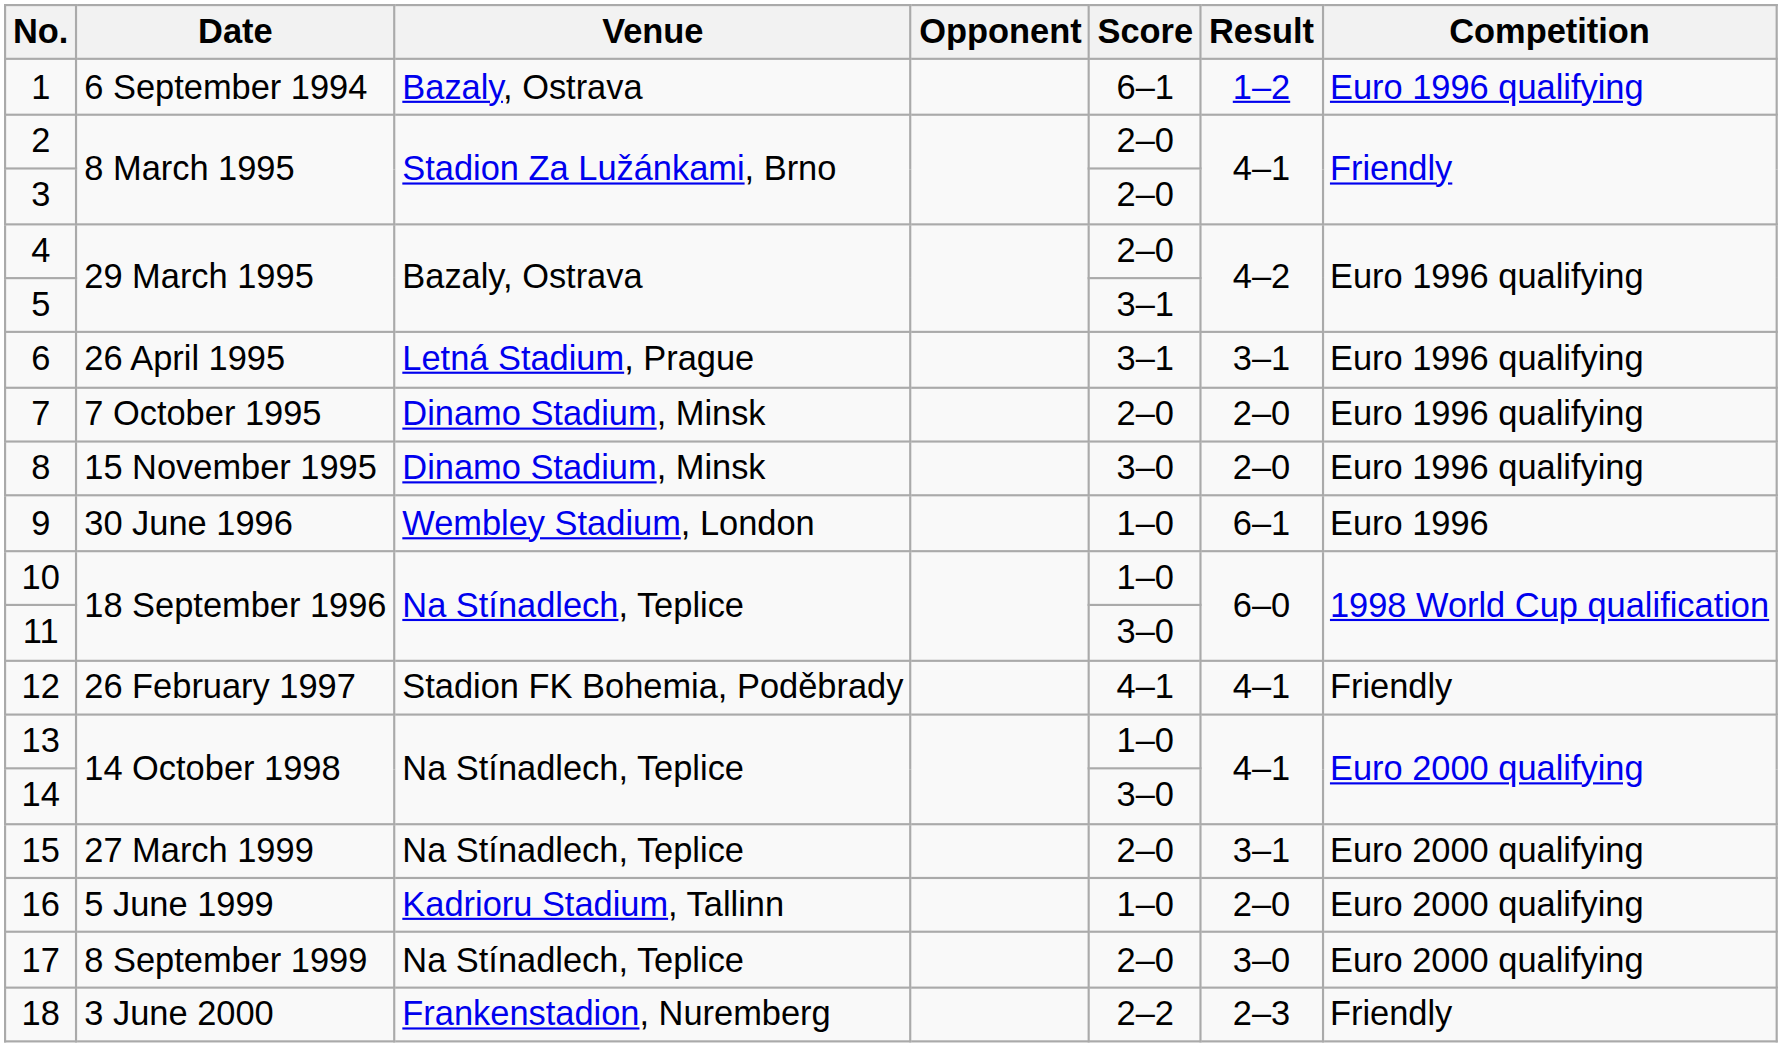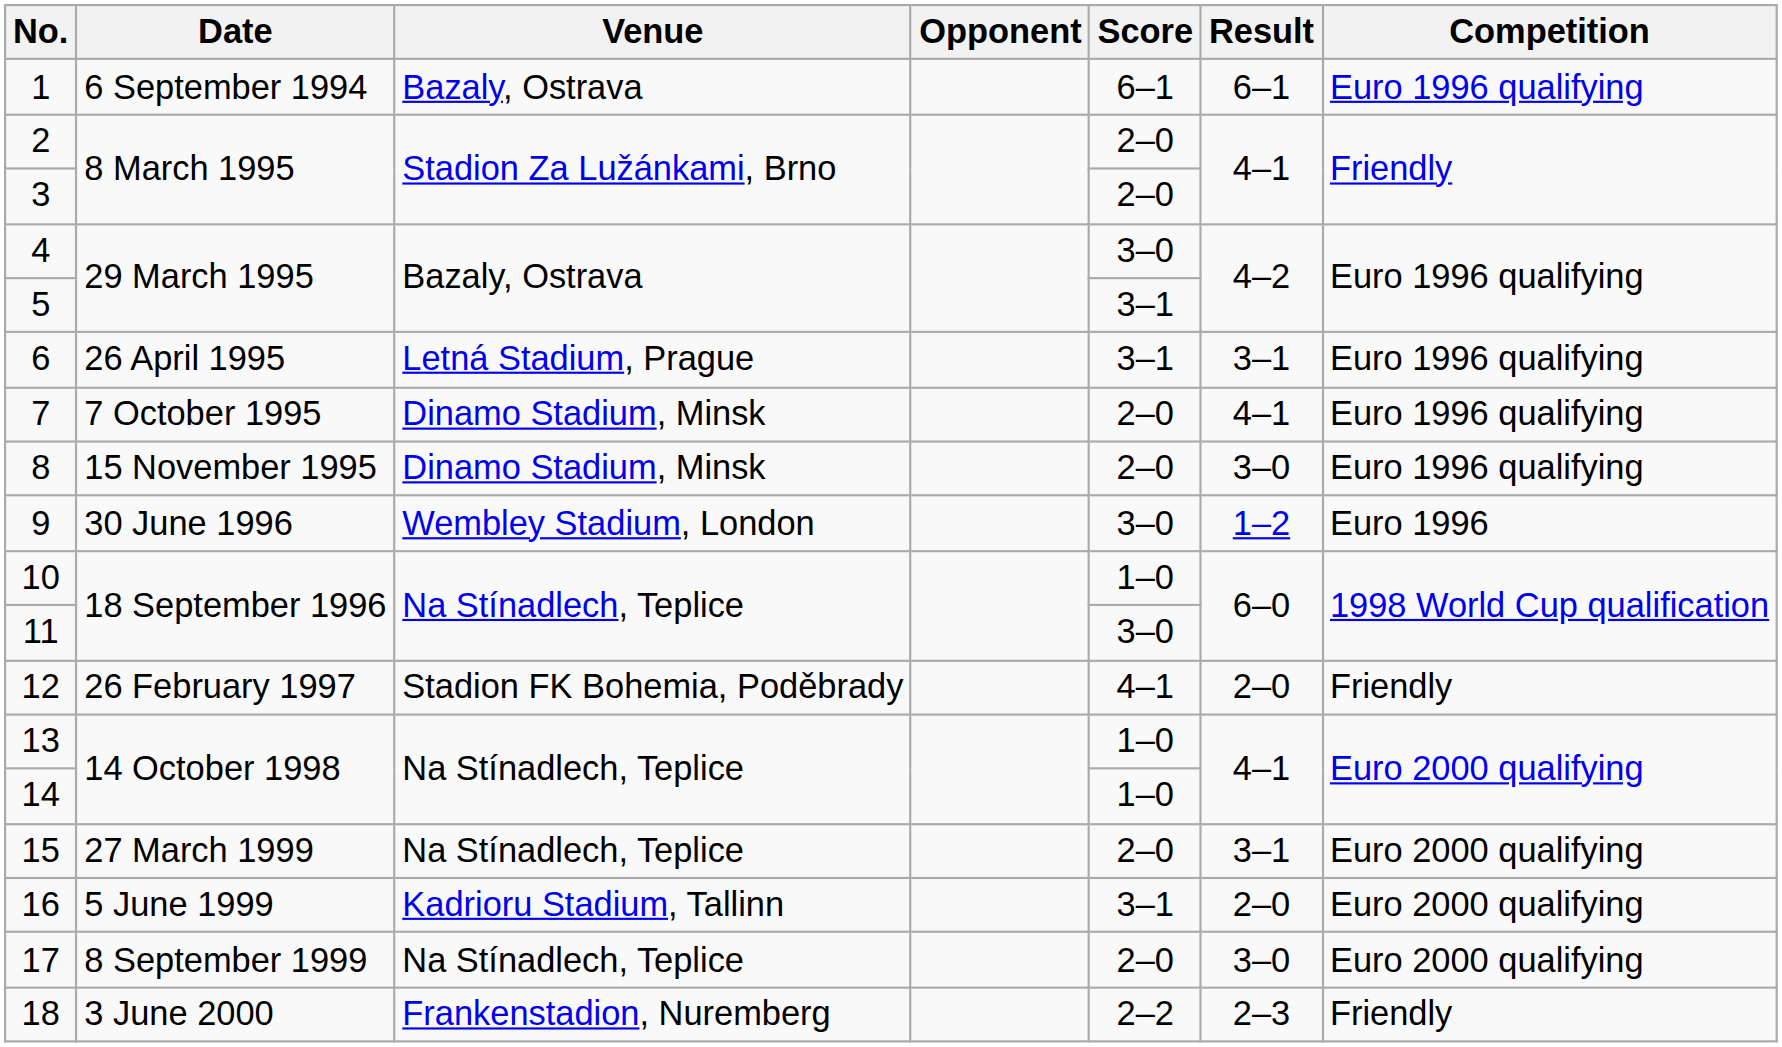 <table class="wikitable sortable">
 <tr>
 <th scope="col">No.</th>
 <th scope="col">Date</th>
 <th scope="col">Venue</th>
 <th scope="col">Opponent</th>
 <th scope="col">Score</th>
 <th scope="col">Result</th>
 <th scope="col">Competition</th>
 </tr>
 <tr>
 <td style="text-align:center">1</td>
 <td>6 September 1994</td>
 <td><a href='#'>Bazaly</a>, Ostrava</td>
 <td></td>
 <td style="text-align:center">6–1</td>
-<td style="text-align:center"><a href='#'>1–2</a></td>
+<td style="text-align:center">6–1</td>
 <td><a href='#'>Euro 1996 qualifying</a></td>
 </tr>
 <tr>
 <td style="text-align:center">2</td>
 <td rowspan="2">8 March 1995</td>
 <td rowspan="2"><a href='#'>Stadion Za Lužánkami</a>, Brno</td>
 <td rowspan="2"></td>
 <td style="text-align:center">2–0</td>
 <td rowspan="2" style="text-align:center">4–1</td>
 <td rowspan="2"><a href='#'>Friendly</a></td>
 </tr>
 <tr>
 <td style="text-align:center">3</td>
 <td style="text-align:center">2–0</td>
 </tr>
 <tr>
 <td style="text-align:center">4</td>
 <td rowspan="2">29 March 1995</td>
 <td rowspan="2">Bazaly, Ostrava</td>
 <td rowspan="2"></td>
-<td style="text-align:center">2–0</td>
+<td style="text-align:center">3–0</td>
 <td rowspan="2" style="text-align:center">4–2</td>
 <td rowspan="2">Euro 1996 qualifying</td>
 </tr>
 <tr>
 <td style="text-align:center">5</td>
 <td style="text-align:center">3–1</td>
 </tr>
 <tr>
 <td style="text-align:center">6</td>
 <td>26 April 1995</td>
 <td><a href='#'>Letná Stadium</a>, Prague</td>
 <td></td>
 <td style="text-align:center">3–1</td>
 <td style="text-align:center">3–1</td>
 <td>Euro 1996 qualifying</td>
 </tr>
 <tr>
 <td style="text-align:center">7</td>
 <td>7 October 1995</td>
 <td><a href='#'>Dinamo Stadium</a>, Minsk</td>
 <td></td>
 <td style="text-align:center">2–0</td>
-<td style="text-align:center">2–0</td>
+<td style="text-align:center">4–1</td>
 <td>Euro 1996 qualifying</td>
 </tr>
 <tr>
 <td style="text-align:center">8</td>
 <td>15 November 1995</td>
 <td><a href='#'>Dinamo Stadium</a>, Minsk</td>
 <td></td>
+<td style="text-align:center">2–0</td>
 <td style="text-align:center">3–0</td>
-<td style="text-align:center">2–0</td>
 <td>Euro 1996 qualifying</td>
 </tr>
 <tr>
 <td style="text-align:center">9</td>
 <td>30 June 1996</td>
 <td><a href='#'>Wembley Stadium</a>, London</td>
 <td></td>
-<td style="text-align:center">1–0</td>
-<td style="text-align:center">6–1</td>
+<td style="text-align:center">3–0</td>
+<td style="text-align:center"><a href='#'>1–2</a></td>
 <td>Euro 1996</td>
 </tr>
 <tr>
 <td style="text-align:center">10</td>
 <td rowspan="2">18 September 1996</td>
 <td rowspan="2"><a href='#'>Na Stínadlech</a>, Teplice</td>
 <td rowspan="2"></td>
 <td style="text-align:center">1–0</td>
 <td rowspan="2" style="text-align:center">6–0</td>
 <td rowspan="2"><a href='#'>1998 World Cup qualification</a></td>
 </tr>
 <tr>
 <td style="text-align:center">11</td>
 <td style="text-align:center">3–0</td>
 </tr>
 <tr>
 <td style="text-align:center">12</td>
 <td>26 February 1997</td>
 <td>Stadion FK Bohemia, Poděbrady</td>
 <td></td>
 <td style="text-align:center">4–1</td>
-<td style="text-align:center">4–1</td>
+<td style="text-align:center">2–0</td>
 <td>Friendly</td>
 </tr>
 <tr>
 <td style="text-align:center">13</td>
 <td rowspan="2">14 October 1998</td>
 <td rowspan="2">Na Stínadlech, Teplice</td>
 <td rowspan="2"></td>
 <td style="text-align:center">1–0</td>
 <td rowspan="2" style="text-align:center">4–1</td>
 <td rowspan="2"><a href='#'>Euro 2000 qualifying</a></td>
 </tr>
 <tr>
 <td style="text-align:center">14</td>
-<td style="text-align:center">3–0</td>
+<td style="text-align:center">1–0</td>
 </tr>
 <tr>
 <td style="text-align:center">15</td>
 <td>27 March 1999</td>
 <td>Na Stínadlech, Teplice</td>
 <td></td>
 <td style="text-align:center">2–0</td>
 <td style="text-align:center">3–1</td>
 <td>Euro 2000 qualifying</td>
 </tr>
 <tr>
 <td style="text-align:center">16</td>
 <td>5 June 1999</td>
 <td><a href='#'>Kadrioru Stadium</a>, Tallinn</td>
 <td></td>
-<td style="text-align:center">1–0</td>
+<td style="text-align:center">3–1</td>
 <td style="text-align:center">2–0</td>
 <td>Euro 2000 qualifying</td>
 </tr>
 <tr>
 <td style="text-align:center">17</td>
 <td>8 September 1999</td>
 <td>Na Stínadlech, Teplice</td>
 <td></td>
 <td style="text-align:center">2–0</td>
 <td style="text-align:center">3–0</td>
 <td>Euro 2000 qualifying</td>
 </tr>
 <tr>
 <td style="text-align:center">18</td>
 <td>3 June 2000</td>
 <td><a href='#'>Frankenstadion</a>, Nuremberg</td>
 <td></td>
 <td style="text-align:center">2–2</td>
 <td style="text-align:center">2–3</td>
 <td>Friendly</td>
 </tr>
 </table>
